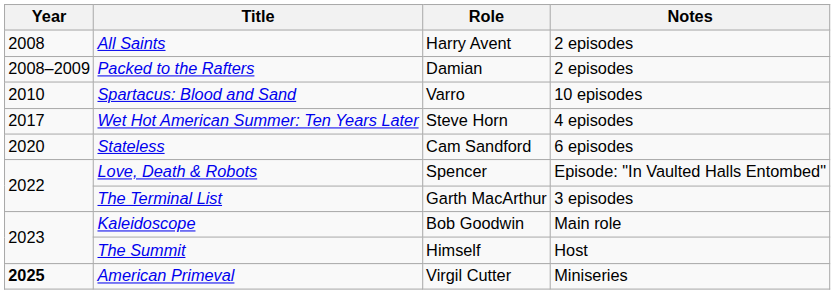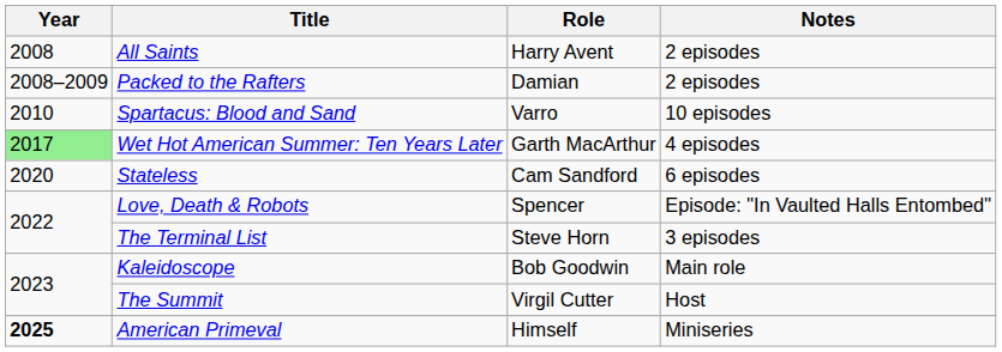 <table class="wikitable sortable">
 <tr>
 <th>Year</th>
 <th>Title</th>
 <th>Role</th>
 <th class="unsortable">Notes</th>
 </tr>
 <tr>
 <td>2008</td>
 <td><em><a href='#'>All Saints</a></em></td>
 <td>Harry Avent</td>
 <td>2 episodes</td>
 </tr>
 <tr>
 <td>2008–2009</td>
 <td><em><a href='#'>Packed to the Rafters</a></em></td>
 <td>Damian</td>
 <td>2 episodes</td>
 </tr>
 <tr>
 <td>2010</td>
 <td><em><a href='#'>Spartacus: Blood and Sand</a></em></td>
 <td>Varro</td>
 <td>10 episodes</td>
 </tr>
 <tr>
-<td>2017</td>
+<td style="background: lightgreen;">2017</td>
 <td><em><a href='#'>Wet Hot American Summer: Ten Years Later</a></em></td>
-<td>Steve Horn</td>
+<td>Garth MacArthur</td>
 <td>4 episodes</td>
 </tr>
 <tr>
 <td>2020</td>
 <td><em><a href='#'>Stateless</a></em></td>
 <td>Cam Sandford</td>
 <td>6 episodes</td>
 </tr>
 <tr>
 <td rowspan="2">2022</td>
 <td><em><a href='#'>Love, Death & Robots</a></em></td>
 <td>Spencer</td>
 <td>Episode: "In Vaulted Halls Entombed"</td>
 </tr>
 <tr>
 <td><em><a href='#'>The Terminal List</a></em></td>
-<td>Garth MacArthur</td>
+<td>Steve Horn</td>
 <td>3 episodes</td>
 </tr>
 <tr>
 <td rowspan="2">2023</td>
 <td><em><a href='#'>Kaleidoscope</a></em></td>
 <td>Bob Goodwin</td>
 <td>Main role</td>
 </tr>
 <tr>
 <td><a href='#'><em>The Summit</em></a></td>
-<td>Himself</td>
+<td>Virgil Cutter</td>
 <td>Host</td>
 </tr>
 <tr>
 <td><strong>2025</strong></td>
 <td><em><a href='#'>American Primeval</a></em></td>
-<td>Virgil Cutter</td>
+<td>Himself</td>
 <td>Miniseries</td>
 </tr>
 </table>
